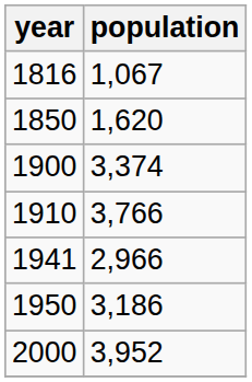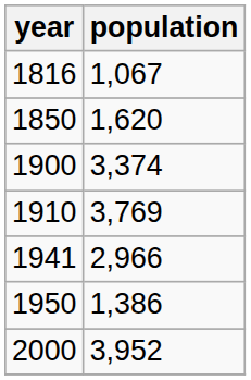 <table class="wikitable">
 <tr>
 <th>year</th>
 <th>population</th>
 </tr>
 <tr>
 <td>1816</td>
 <td>1,067</td>
 </tr>
 <tr>
 <td>1850</td>
 <td>1,620</td>
 </tr>
 <tr>
 <td>1900</td>
 <td>3,374</td>
 </tr>
 <tr>
 <td>1910</td>
-<td>3,766</td>
+<td>3,769</td>
 </tr>
 <tr>
 <td>1941</td>
 <td>2,966</td>
 </tr>
 <tr>
 <td>1950</td>
-<td>3,186</td>
+<td>1,386</td>
 </tr>
 <tr>
 <td>2000</td>
 <td>3,952</td>
 </tr>
 <tr>
 </tr>
 </table>
